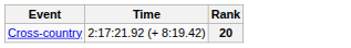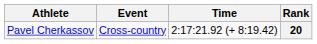 <table class=wikitable style="font-size:90%">
 <tr>
+<th>Athlete</th>
 <th>Event</th>
 <th>Time</th>
 <th>Rank</th>
 </tr>
 <tr>
+<td><a href='#'>Pavel Cherkassov</a></td>
 <td><a href='#'>Cross-country</a></td>
 <td align=center>2:17:21.92 (+ 8:19.42)</td>
 <th align=center>20</th>
 </tr>
 </table>
